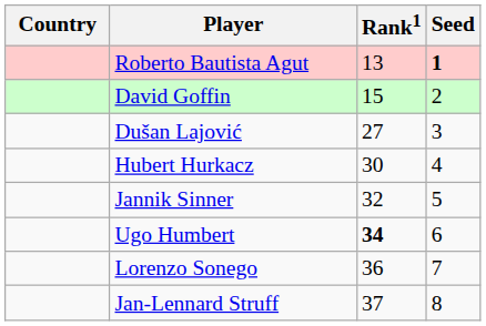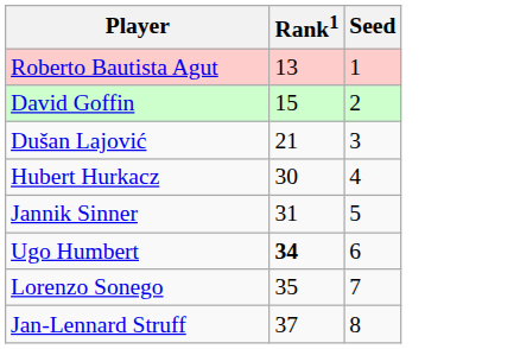 <table class="sortable wikitable">
 <tr>
-<th width="70">Country</th>
 <th width="175">Player</th>
 <th>Rank<sup>1</sup></th>
 <th>Seed</th>
 </tr>
 <tr style="background:#fcc;">
-<td></td>
 <td><a href='#'>Roberto Bautista Agut</a></td>
 <td>13</td>
-<td><strong>1</strong></td>
+<td>1</td>
 </tr>
 <tr style="background:#cfc;">
-<td></td>
 <td><a href='#'>David Goffin</a></td>
 <td>15</td>
 <td>2</td>
 </tr>
 <tr>
-<td></td>
 <td><a href='#'>Dušan Lajović</a></td>
-<td>27</td>
+<td>21</td>
 <td>3</td>
 </tr>
 <tr>
-<td></td>
 <td><a href='#'>Hubert Hurkacz</a></td>
 <td>30</td>
 <td>4</td>
 </tr>
 <tr>
-<td></td>
 <td><a href='#'>Jannik Sinner</a></td>
-<td>32</td>
+<td>31</td>
 <td>5</td>
 </tr>
 <tr>
-<td></td>
 <td><a href='#'>Ugo Humbert</a></td>
 <td><strong>34</strong></td>
 <td>6</td>
 </tr>
 <tr>
-<td></td>
 <td><a href='#'>Lorenzo Sonego</a></td>
-<td>36</td>
+<td>35</td>
 <td>7</td>
 </tr>
 <tr>
-<td></td>
 <td><a href='#'>Jan-Lennard Struff</a></td>
 <td>37</td>
 <td>8</td>
 </tr>
 </table>
